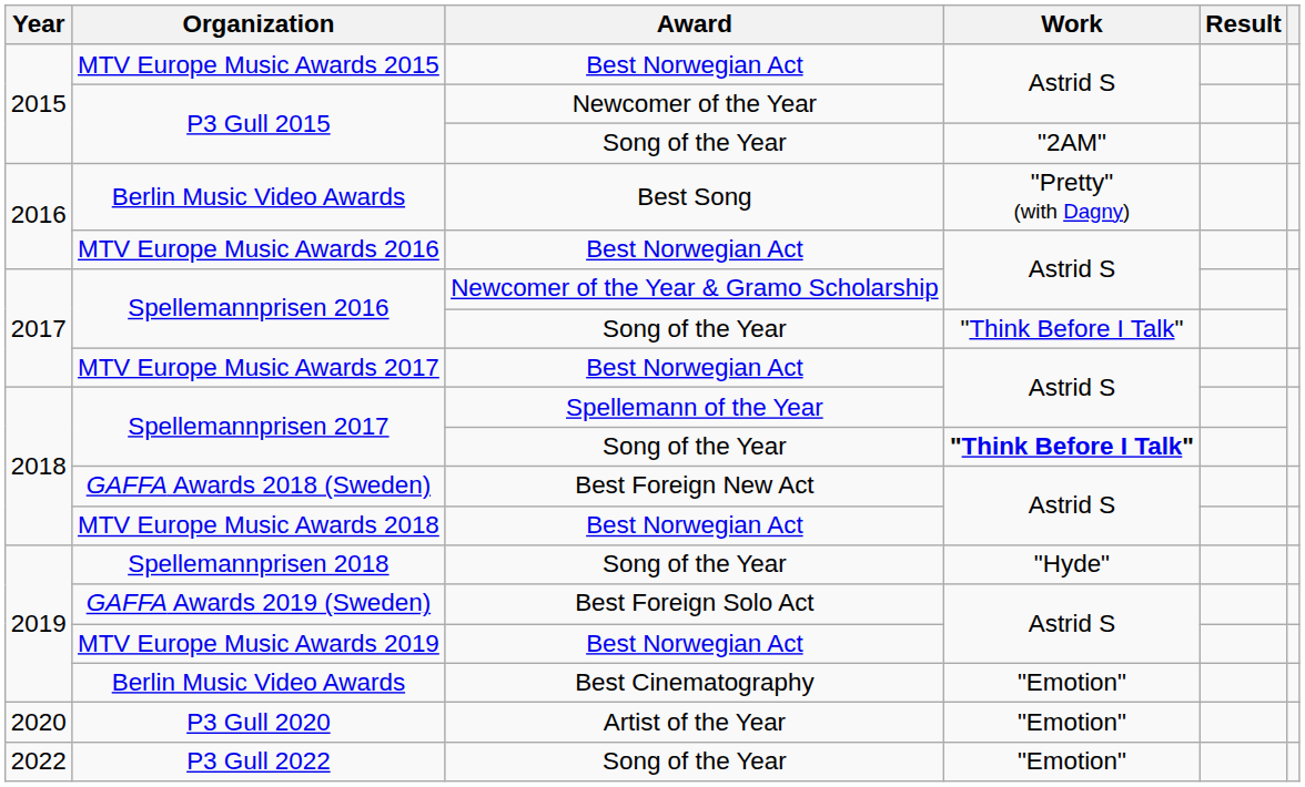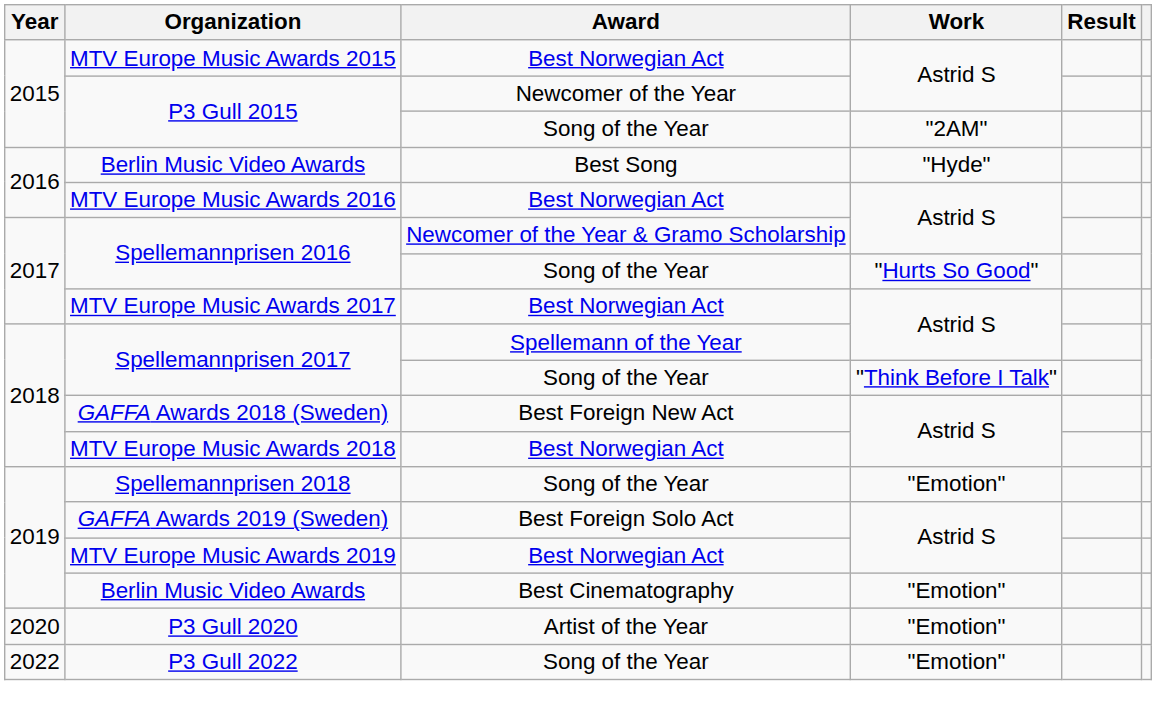 <table class="wikitable plainrowheaders" style="text-align:center;">
 <tr>
 <th>Year</th>
 <th>Organization</th>
 <th>Award</th>
 <th>Work</th>
 <th>Result</th>
 <th></th>
 </tr>
 <tr>
 <td rowspan="3">2015</td>
 <td><a href='#'>MTV Europe Music Awards 2015</a></td>
 <td><a href='#'>Best Norwegian Act</a></td>
 <td rowspan="2">Astrid S</td>
 <td></td>
 <td></td>
 </tr>
 <tr>
 <td rowspan="2"><a href='#'>P3 Gull 2015</a></td>
 <td>Newcomer of the Year</td>
 <td></td>
 <td></td>
 </tr>
 <tr>
 <td>Song of the Year</td>
 <td>"2AM"</td>
 <td></td>
 <td></td>
 </tr>
 <tr>
 <td rowspan="2">2016</td>
 <td><a href='#'>Berlin Music Video Awards</a></td>
 <td>Best Song</td>
-<td>"Pretty" <br><small>(with <a href='#'>Dagny</a>)</small></td>
+<td>"Hyde"</td>
 <td></td>
 <td></td>
 </tr>
 <tr>
 <td><a href='#'>MTV Europe Music Awards 2016</a></td>
 <td><a href='#'>Best Norwegian Act</a></td>
 <td rowspan="2">Astrid S</td>
 <td></td>
 <td></td>
 </tr>
 <tr>
 <td rowspan="3">2017</td>
 <td rowspan="2"><a href='#'>Spellemannprisen 2016</a></td>
 <td><a href='#'>Newcomer of the Year & Gramo Scholarship</a></td>
 <td></td>
 <td rowspan="2" style="text-align:center;"></td>
 </tr>
 <tr>
 <td>Song of the Year</td>
-<td>"<a href='#'>Think Before I Talk</a>"</td>
+<td>"<a href='#'>Hurts So Good</a>"</td>
 <td></td>
 </tr>
 <tr>
 <td><a href='#'>MTV Europe Music Awards 2017</a></td>
 <td><a href='#'>Best Norwegian Act</a></td>
 <td rowspan="2">Astrid S</td>
 <td></td>
 <td></td>
 </tr>
 <tr>
 <td rowspan="4">2018</td>
 <td rowspan="2"><a href='#'>Spellemannprisen 2017</a></td>
 <td><a href='#'>Spellemann of the Year</a></td>
 <td></td>
 <td rowspan="2"></td>
 </tr>
 <tr>
 <td>Song of the Year</td>
-<td><strong>"<a href='#'>Think Before I Talk</a>"</strong></td>
+<td>"<a href='#'>Think Before I Talk</a>"</td>
 <td></td>
 </tr>
 <tr>
 <td><a href='#'><em>GAFFA</em> Awards 2018 (Sweden)</a></td>
 <td>Best Foreign New Act</td>
 <td rowspan="2">Astrid S</td>
 <td></td>
 <td></td>
 </tr>
 <tr>
 <td><a href='#'>MTV Europe Music Awards 2018</a></td>
 <td><a href='#'>Best Norwegian Act</a></td>
 <td></td>
 <td></td>
 </tr>
 <tr>
 <td rowspan="4">2019</td>
 <td><a href='#'>Spellemannprisen 2018</a></td>
 <td>Song of the Year</td>
-<td>"Hyde"</td>
+<td>"Emotion"</td>
 <td></td>
 <td></td>
 </tr>
 <tr>
 <td><a href='#'><em>GAFFA</em> Awards 2019 (Sweden)</a></td>
 <td>Best Foreign Solo Act</td>
 <td rowspan="2">Astrid S</td>
 <td></td>
 <td></td>
 </tr>
 <tr>
 <td><a href='#'>MTV Europe Music Awards 2019</a></td>
 <td><a href='#'>Best Norwegian Act</a></td>
 <td></td>
 <td></td>
 </tr>
 <tr>
 <td><a href='#'>Berlin Music Video Awards</a></td>
 <td>Best Cinematography</td>
 <td>"Emotion"</td>
 <td></td>
 <td></td>
 </tr>
 <tr>
 <td>2020</td>
 <td><a href='#'>P3 Gull 2020</a></td>
 <td>Artist of the Year</td>
 <td>"Emotion"</td>
 <td></td>
 <td></td>
 </tr>
 <tr>
 <td>2022</td>
 <td><a href='#'>P3 Gull 2022</a></td>
 <td>Song of the Year</td>
 <td>"Emotion"</td>
 <td></td>
 <td></td>
 </tr>
 </table>
